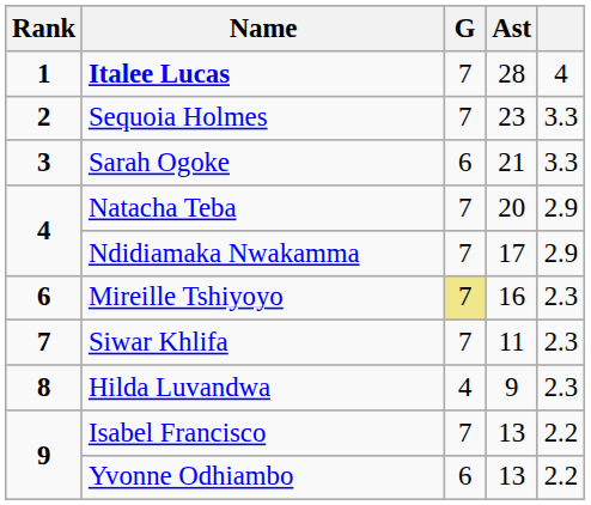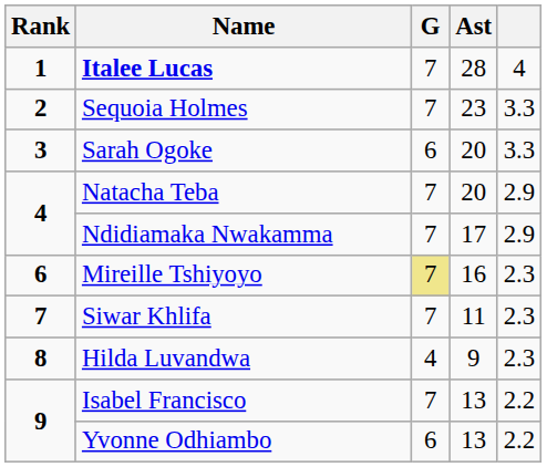 <table class="wikitable" style="text-align:center; font-size:90%;">
 <tr>
 <th width=10px>Rank</th>
 <th width=185px>Name</th>
 <th width=15px>G</th>
 <th width=10px>Ast</th>
 <th width=10px></th>
 </tr>
 <tr>
 <td><strong>1</strong></td>
 <td align=left> <strong><a href='#'>Italee Lucas</a></strong></td>
 <td>7</td>
 <td>28</td>
 <td>4</td>
 </tr>
 <tr>
 <td><strong>2</strong></td>
 <td align=left> <a href='#'>Sequoia Holmes</a></td>
 <td>7</td>
 <td>23</td>
 <td>3.3</td>
 </tr>
 <tr>
 <td><strong>3</strong></td>
 <td align=left> <a href='#'>Sarah Ogoke</a></td>
 <td>6</td>
-<td>21</td>
+<td>20</td>
 <td>3.3</td>
 </tr>
 <tr>
 <td rowspan=2><strong>4</strong></td>
 <td align=left> <a href='#'>Natacha Teba</a></td>
 <td>7</td>
 <td>20</td>
 <td>2.9</td>
 </tr>
 <tr>
 <td align=left> <a href='#'>Ndidiamaka Nwakamma</a></td>
 <td>7</td>
 <td>17</td>
 <td>2.9</td>
 </tr>
 <tr>
 <td><strong>6</strong></td>
 <td align=left> <a href='#'>Mireille Tshiyoyo</a></td>
 <td style="background: khaki;">7</td>
 <td>16</td>
 <td>2.3</td>
 </tr>
 <tr>
 <td><strong>7</strong></td>
 <td align=left> <a href='#'>Siwar Khlifa</a></td>
 <td>7</td>
 <td>11</td>
 <td>2.3</td>
 </tr>
 <tr>
 <td><strong>8</strong></td>
 <td align=left> <a href='#'>Hilda Luvandwa</a></td>
 <td>4</td>
 <td>9</td>
 <td>2.3</td>
 </tr>
 <tr>
 <td rowspan=2><strong>9</strong></td>
 <td align=left> <a href='#'>Isabel Francisco</a></td>
 <td>7</td>
 <td>13</td>
 <td>2.2</td>
 </tr>
 <tr>
 <td align=left> <a href='#'>Yvonne Odhiambo</a></td>
 <td>6</td>
 <td>13</td>
 <td>2.2</td>
 </tr>
 </table>
